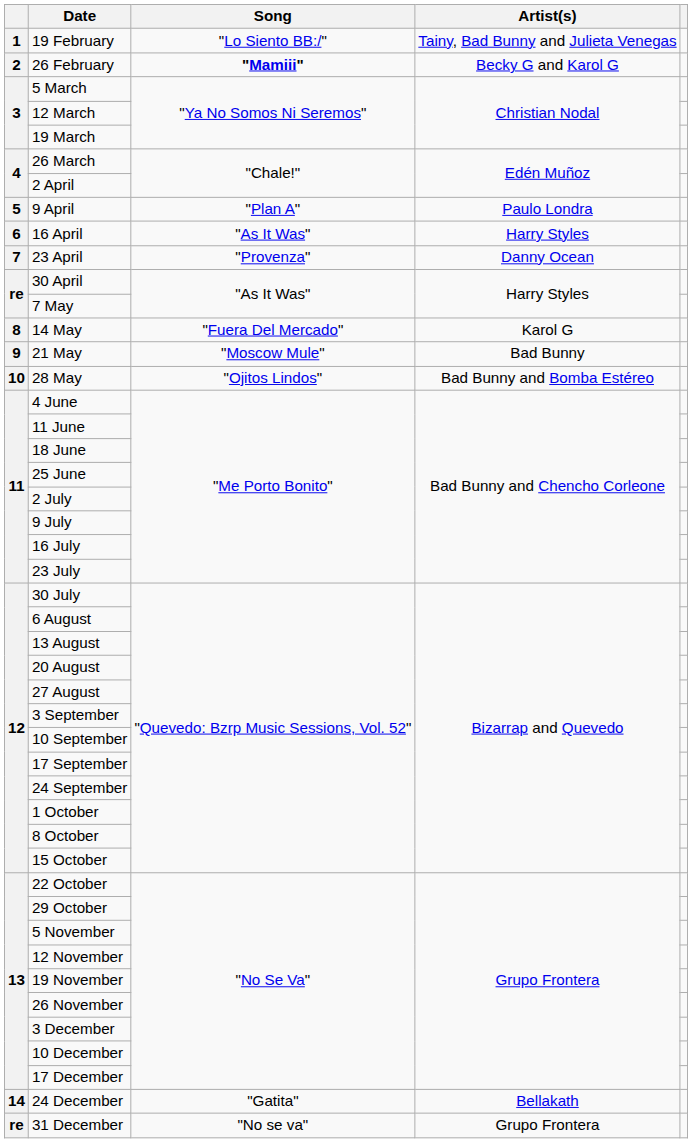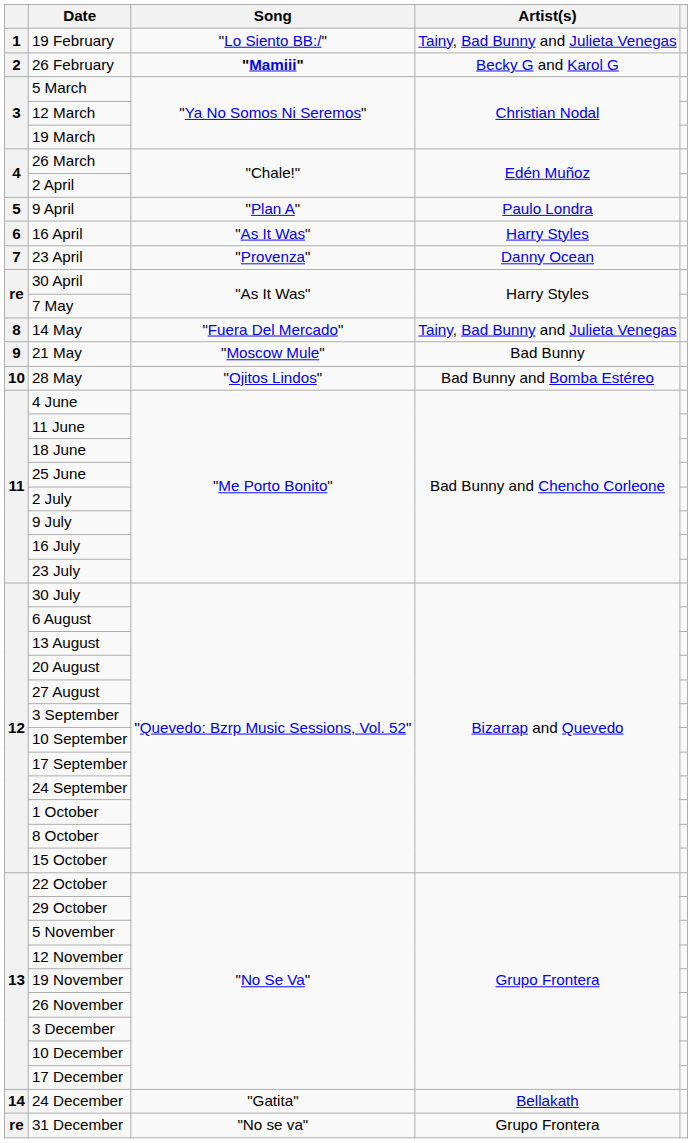 <table class="wikitable sortable plainrowheaders">
 <tr>
 <th scope="col"></th>
 <th scope="col">Date</th>
 <th scope="col">Song</th>
 <th scope="col">Artist(s)</th>
 <th scope="col" class="unsortable"></th>
 </tr>
 <tr>
 <th>1</th>
 <td>19 February</td>
 <td align="center">"<a href='#'>Lo Siento BB:/</a>"</td>
 <td align="center"><a href='#'>Tainy</a>, <a href='#'>Bad Bunny</a> and <a href='#'>Julieta Venegas</a></td>
 <td align="center"></td>
 </tr>
 <tr>
 <th>2</th>
 <td>26 February</td>
 <td align="center"><strong>"<a href='#'>Mamiii</a>"</strong></td>
 <td align="center"><a href='#'>Becky G</a> and <a href='#'>Karol G</a></td>
 <td align="center"></td>
 </tr>
 <tr>
 <th rowspan="3">3</th>
 <td>5 March</td>
 <td rowspan="3" align="center">"<a href='#'>Ya No Somos Ni Seremos</a>"</td>
 <td rowspan="3" align="center"><a href='#'>Christian Nodal</a></td>
 <td align="center"></td>
 </tr>
 <tr>
 <td>12 March</td>
 <td align="center"></td>
 </tr>
 <tr>
 <td>19 March</td>
 <td align="center"></td>
 </tr>
 <tr>
 <th rowspan="2">4</th>
 <td>26 March</td>
 <td rowspan="2" align="center">"Chale!"</td>
 <td rowspan="2" align="center"><a href='#'>Edén Muñoz</a></td>
 <td align="center"></td>
 </tr>
 <tr>
 <td>2 April</td>
 <td align="center"></td>
 </tr>
 <tr>
 <th>5</th>
 <td>9 April</td>
 <td align="center">"<a href='#'>Plan A</a>"</td>
 <td align="center"><a href='#'>Paulo Londra</a></td>
 <td align="center"></td>
 </tr>
 <tr>
 <th>6</th>
 <td>16 April</td>
 <td align="center">"<a href='#'>As It Was</a>"</td>
 <td align="center"><a href='#'>Harry Styles</a></td>
 <td align="center"></td>
 </tr>
 <tr>
 <th>7</th>
 <td>23 April</td>
 <td align="center">"<a href='#'>Provenza</a>"</td>
 <td align="center"><a href='#'>Danny Ocean</a></td>
 <td align="center"></td>
 </tr>
 <tr>
 <th rowspan="2">re</th>
 <td>30 April</td>
 <td rowspan="2" align="center">"As It Was"</td>
 <td rowspan="2" align="center">Harry Styles</td>
 <td align="center"></td>
 </tr>
 <tr>
 <td>7 May</td>
 <td align="center"></td>
 </tr>
 <tr>
 <th>8</th>
 <td>14 May</td>
 <td align="center">"<a href='#'>Fuera Del Mercado</a>"</td>
-<td align="center">Karol G</td>
+<td align="center"><a href='#'>Tainy</a>, <a href='#'>Bad Bunny</a> and <a href='#'>Julieta Venegas</a></td>
 <td align="center"></td>
 </tr>
 <tr>
 <th>9</th>
 <td>21 May</td>
 <td align="center">"<a href='#'>Moscow Mule</a>"</td>
 <td align="center">Bad Bunny</td>
 <td align="center"></td>
 </tr>
 <tr>
 <th>10</th>
 <td>28 May</td>
 <td align="center">"<a href='#'>Ojitos Lindos</a>"</td>
 <td align="center">Bad Bunny and <a href='#'>Bomba Estéreo</a></td>
 <td align="center"></td>
 </tr>
 <tr>
 <th rowspan="8">11</th>
 <td>4 June</td>
 <td rowspan="8" align="center">"<a href='#'>Me Porto Bonito</a>"</td>
 <td rowspan="8" align="center">Bad Bunny and <a href='#'>Chencho Corleone</a></td>
 <td align="center"></td>
 </tr>
 <tr>
 <td>11 June</td>
 <td align="center"></td>
 </tr>
 <tr>
 <td>18 June</td>
 <td align="center"></td>
 </tr>
 <tr>
 <td>25 June</td>
 <td align="center"></td>
 </tr>
 <tr>
 <td>2 July</td>
 <td align="center"></td>
 </tr>
 <tr>
 <td>9 July</td>
 <td align="center"></td>
 </tr>
 <tr>
 <td>16 July</td>
 <td align="center"></td>
 </tr>
 <tr>
 <td>23 July</td>
 <td align="center"></td>
 </tr>
 <tr>
 <th rowspan="12">12</th>
 <td>30 July</td>
 <td rowspan="12" align="center">"<a href='#'>Quevedo: Bzrp Music Sessions, Vol. 52</a>"</td>
 <td rowspan="12" align="center"><a href='#'>Bizarrap</a> and <a href='#'>Quevedo</a></td>
 <td align="center"></td>
 </tr>
 <tr>
 <td>6 August</td>
 <td align="center"></td>
 </tr>
 <tr>
 <td>13 August</td>
 <td align="center"></td>
 </tr>
 <tr>
 <td>20 August</td>
 <td align="center"></td>
 </tr>
 <tr>
 <td>27 August</td>
 <td align="center"></td>
 </tr>
 <tr>
 <td>3 September</td>
 <td align="center"></td>
 </tr>
 <tr>
 <td>10 September</td>
 <td align="center"></td>
 </tr>
 <tr>
 <td>17 September</td>
 <td align="center"></td>
 </tr>
 <tr>
 <td>24 September</td>
 <td align="center"></td>
 </tr>
 <tr>
 <td>1 October</td>
 <td align="center"></td>
 </tr>
 <tr>
 <td>8 October</td>
 <td align="center"></td>
 </tr>
 <tr>
 <td>15 October</td>
 <td align="center"></td>
 </tr>
 <tr>
 <th rowspan="9">13</th>
 <td>22 October</td>
 <td rowspan="9" align="center">"<a href='#'>No Se Va</a>"</td>
 <td rowspan="9" align="center"><a href='#'>Grupo Frontera</a></td>
 <td align="center"></td>
 </tr>
 <tr>
 <td>29 October</td>
 <td align="center"></td>
 </tr>
 <tr>
 <td>5 November</td>
 <td align="center"></td>
 </tr>
 <tr>
 <td>12 November</td>
 <td align="center"></td>
 </tr>
 <tr>
 <td>19 November</td>
 <td align="center"></td>
 </tr>
 <tr>
 <td>26 November</td>
 <td align="center"></td>
 </tr>
 <tr>
 <td>3 December</td>
 <td align="center"></td>
 </tr>
 <tr>
 <td>10 December</td>
 <td align="center"></td>
 </tr>
 <tr>
 <td>17 December</td>
 <td align="center"></td>
 </tr>
 <tr>
 <th>14</th>
 <td>24 December</td>
 <td align="center">"Gatita"</td>
 <td align="center"><a href='#'>Bellakath</a></td>
 <td align="center"></td>
 </tr>
 <tr>
 <th>re</th>
 <td>31 December</td>
 <td align="center">"No se va"</td>
 <td align="center">Grupo Frontera</td>
 <td align="center"></td>
 </tr>
 </table>
